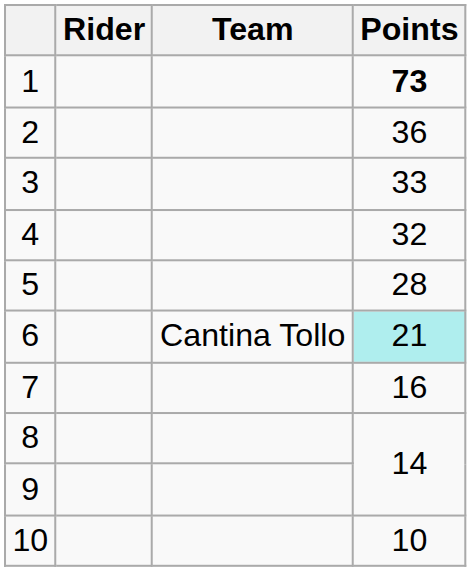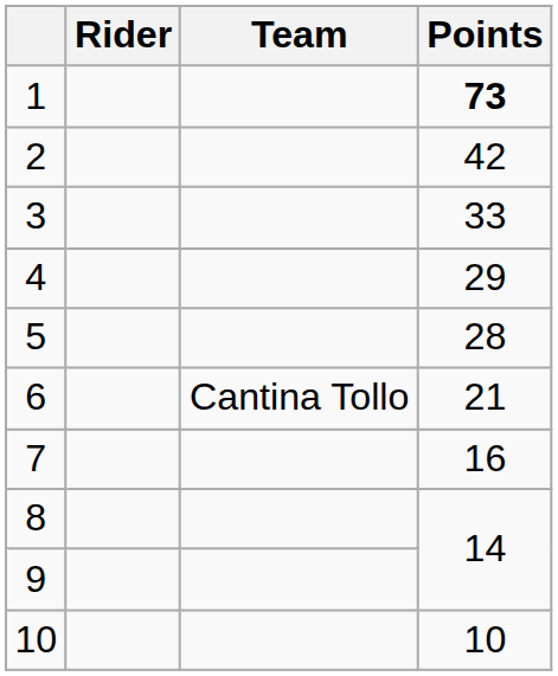 <table class="wikitable">
 <tr>
 <th></th>
 <th>Rider</th>
 <th>Team</th>
 <th>Points</th>
 </tr>
 <tr>
 <td style="text-align:center;">1</td>
 <td> </td>
 <td></td>
 <td style="text-align:center;"><strong>73</strong></td>
 </tr>
 <tr>
 <td style="text-align:center;">2</td>
 <td> </td>
 <td></td>
-<td style="text-align:center;">36</td>
+<td style="text-align:center;">42</td>
 </tr>
 <tr>
 <td style="text-align:center;">3</td>
 <td></td>
 <td></td>
 <td style="text-align:center;">33</td>
 </tr>
 <tr>
 <td style="text-align:center;">4</td>
 <td></td>
 <td></td>
-<td style="text-align:center;">32</td>
+<td style="text-align:center;">29</td>
 </tr>
 <tr>
 <td style="text-align:center;">5</td>
 <td></td>
 <td></td>
 <td style="text-align:center;">28</td>
 </tr>
 <tr>
 <td style="text-align:center;">6</td>
 <td></td>
 <td>Cantina Tollo</td>
-<td style="background: paleturquoise; text-align:center;">21</td>
+<td style="text-align:center;">21</td>
 </tr>
 <tr>
 <td style="text-align:center;">7</td>
 <td></td>
 <td></td>
 <td style="text-align:center;">16</td>
 </tr>
 <tr>
 <td style="text-align:center;">8</td>
 <td></td>
 <td></td>
 <td style="text-align:center;" rowspan="2">14</td>
 </tr>
 <tr>
 <td style="text-align:center;">9</td>
 <td></td>
 <td></td>
 </tr>
 <tr>
 <td style="text-align:center;">10</td>
 <td></td>
 <td></td>
 <td style="text-align:center;">10</td>
 </tr>
 </table>
